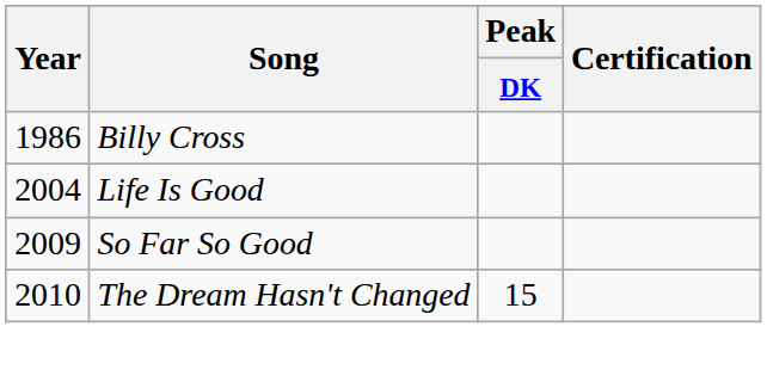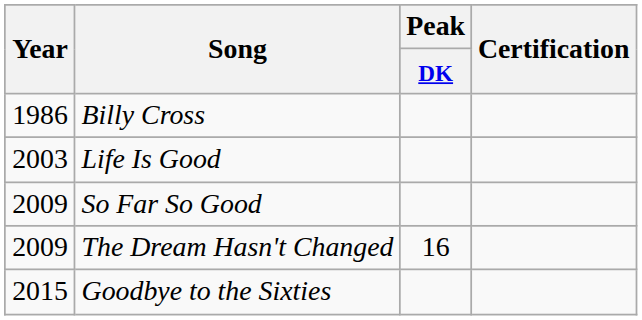 <table class="wikitable">
 <tr>
 <th width="33" rowspan="2" style="text-align:center;">Year</th>
 <th rowspan="2">Song</th>
 <th colspan="1">Peak</th>
 <th rowspan="2">Certification</th>
 </tr>
 <tr>
 <th align="center"><a href='#'><small>DK</small></a></th>
 </tr>
 <tr>
 <td align="center">1986</td>
 <td><em>Billy Cross</em></td>
 <td align="center"></td>
 <td></td>
 </tr>
 <tr>
-<td align="center">2004</td>
+<td align="center">2003</td>
 <td><em>Life Is Good</em></td>
 <td align="center"></td>
 <td></td>
 </tr>
 <tr>
 <td align="center">2009</td>
 <td><em>So Far So Good</em></td>
 <td align="center"></td>
 <td></td>
 </tr>
 <tr>
-<td align="center">2010</td>
+<td align="center">2009</td>
 <td><em>The Dream Hasn't Changed</em></td>
-<td align="center">15</td>
+<td align="center">16</td>
+<td></td>
+</tr>
+<tr>
+<td align="center">2015</td>
+<td><em>Goodbye to the Sixties</em></td>
+<td align="center"></td>
 <td></td>
 </tr>
 </table>
